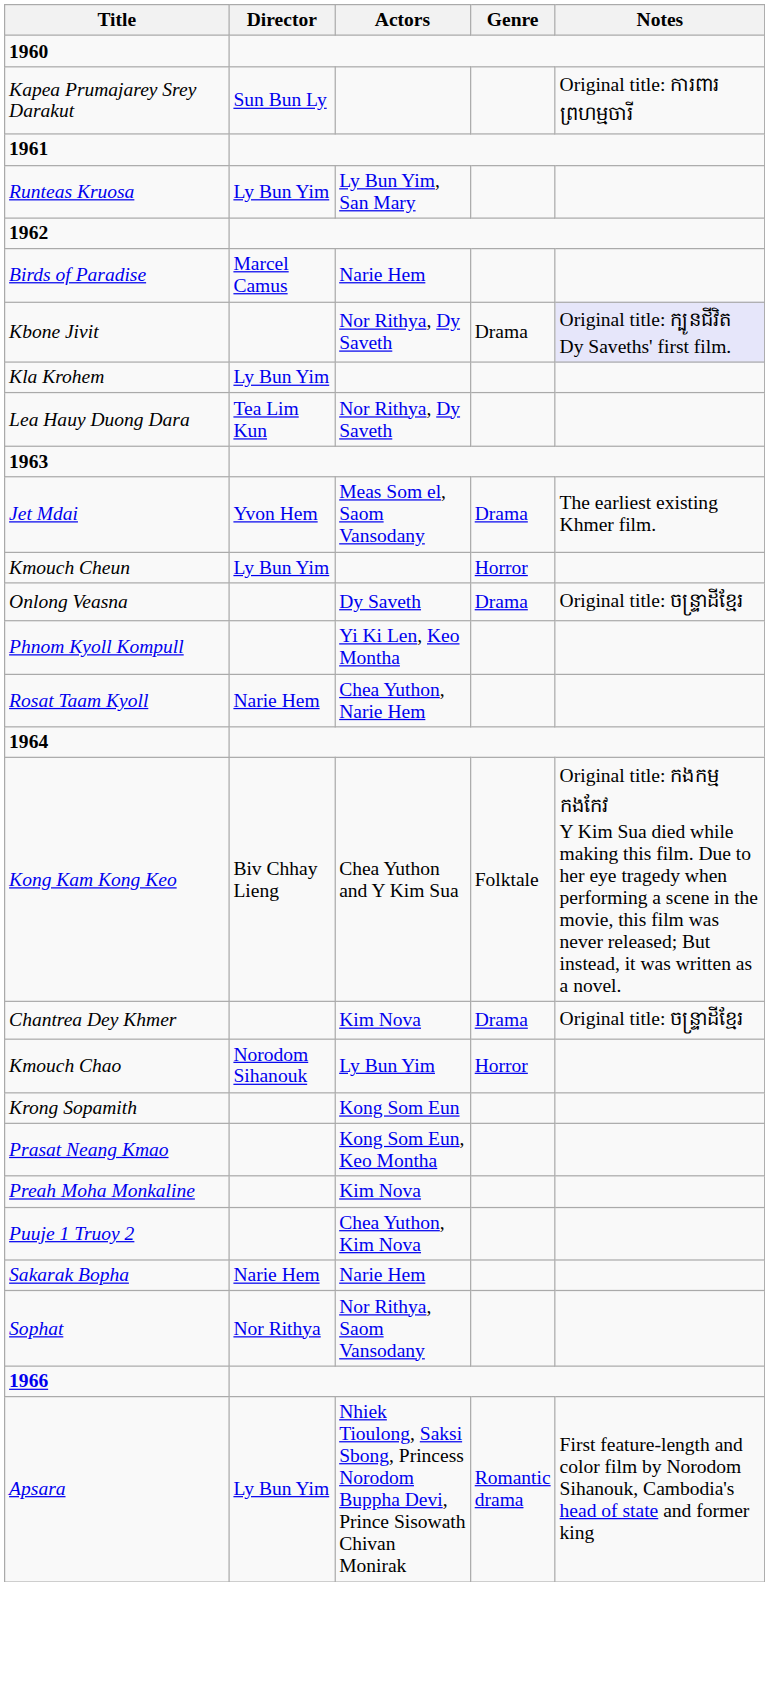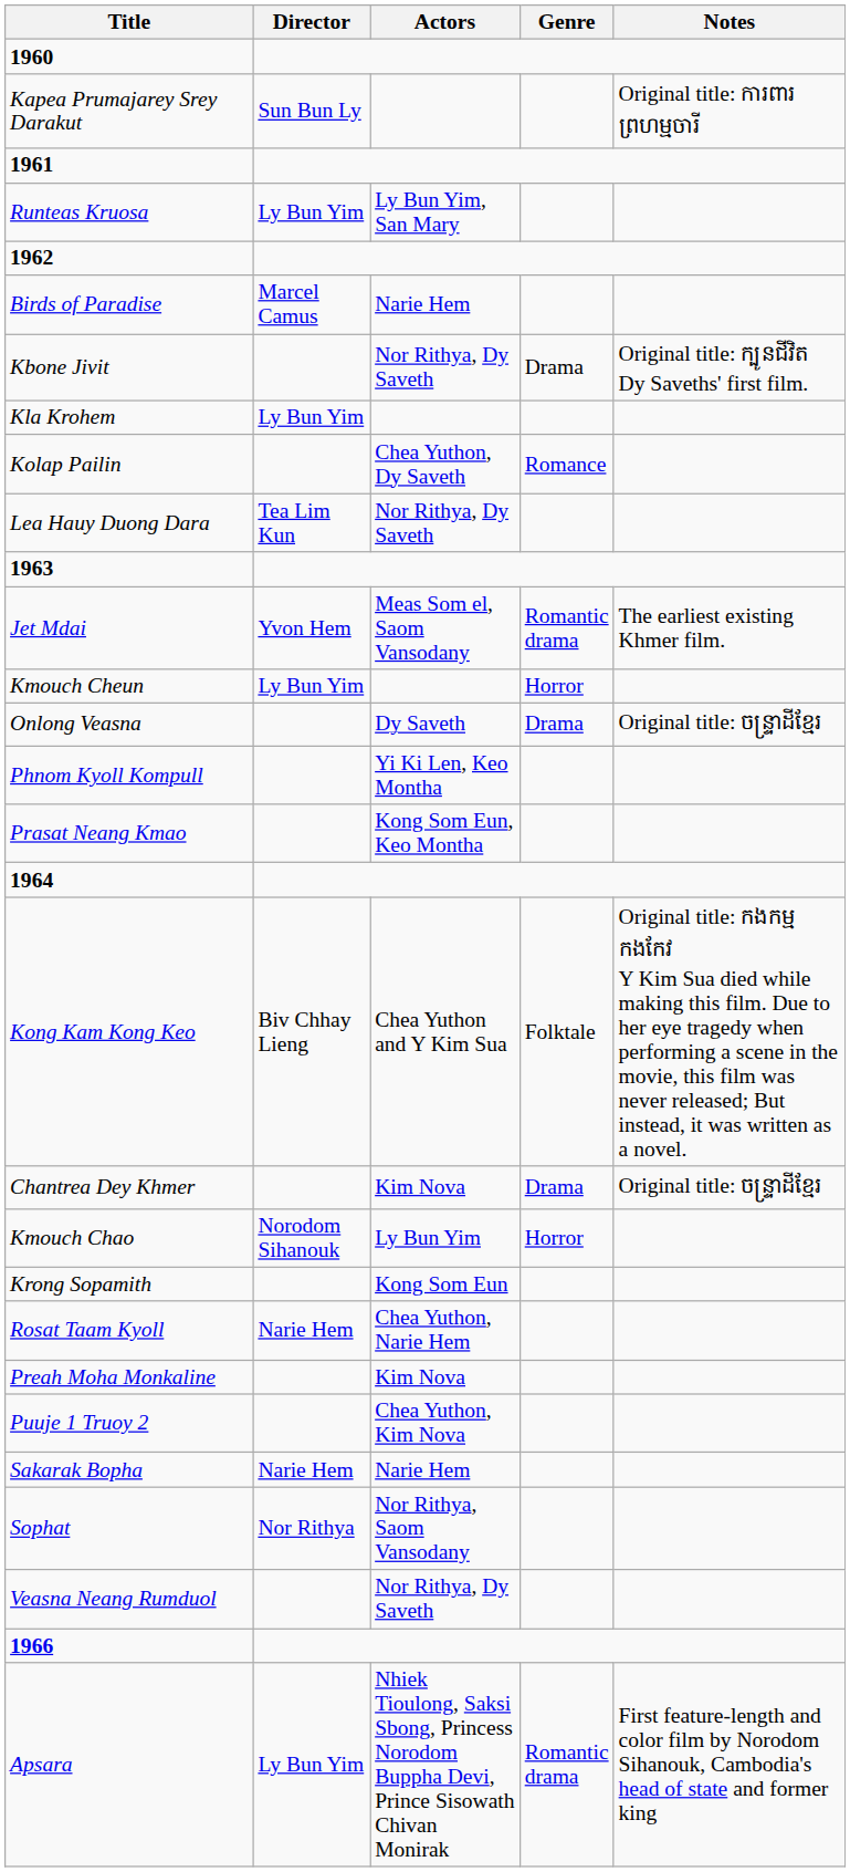 <table class="wikitable" width=100%>
 <tr>
 <th width=30%>Title</th>
 <th width=14%>Director</th>
 <th width=18%>Actors</th>
 <th width=10%>Genre</th>
 <th width=28%>Notes</th>
 </tr>
 <tr>
 <td><strong>1960</strong></td>
 </tr>
 <tr>
 <td><em>Kapea Prumajarey Srey Darakut</em></td>
 <td><a href='#'>Sun Bun Ly</a></td>
 <td></td>
 <td></td>
 <td>Original title: ការពារព្រហម្មចារី</td>
 </tr>
 <tr>
 <td><strong>1961</strong></td>
 </tr>
 <tr>
 <td><em><a href='#'>Runteas Kruosa</a></em></td>
 <td><a href='#'>Ly Bun Yim</a></td>
 <td><a href='#'>Ly Bun Yim</a>, <a href='#'>San Mary</a></td>
 <td></td>
 <td></td>
 </tr>
 <tr>
 <td><strong>1962</strong></td>
 </tr>
 <tr>
 <td><em><a href='#'>Birds of Paradise</a></em></td>
 <td><a href='#'>Marcel Camus</a></td>
 <td><a href='#'>Narie Hem</a></td>
 <td></td>
 <td></td>
 </tr>
 <tr>
 <td><em>Kbone Jivit</em></td>
 <td></td>
 <td><a href='#'>Nor Rithya</a>, <a href='#'>Dy Saveth</a></td>
 <td>Drama</td>
-<td style="background: lavender;">Original title: ក្បូនជីវិត<br>Dy Saveths' first film.</td>
+<td>Original title: ក្បូនជីវិត<br>Dy Saveths' first film.</td>
 </tr>
 <tr>
 <td><em>Kla Krohem</em></td>
 <td><a href='#'>Ly Bun Yim</a></td>
 <td></td>
 <td></td>
+<td></td>
+</tr>
+<tr>
+<td><em>Kolap Pailin</em></td>
+<td></td>
+<td><a href='#'>Chea Yuthon</a>, <a href='#'>Dy Saveth</a></td>
+<td><a href='#'>Romance</a></td>
 <td></td>
 </tr>
 <tr>
 <td><em>Lea Hauy Duong Dara</em></td>
 <td><a href='#'>Tea Lim Kun</a></td>
 <td><a href='#'>Nor Rithya</a>, <a href='#'>Dy Saveth</a></td>
 <td></td>
 <td></td>
 </tr>
 <tr>
 <td><strong>1963</strong></td>
 </tr>
 <tr>
 <td><em><a href='#'>Jet Mdai</a></em></td>
 <td><a href='#'>Yvon Hem</a></td>
 <td><a href='#'>Meas Som el</a>, <a href='#'>Saom Vansodany</a></td>
-<td><a href='#'>Drama</a></td>
+<td><a href='#'>Romantic drama</a></td>
 <td>The earliest existing Khmer film.</td>
 </tr>
 <tr>
 <td><em>Kmouch Cheun</em></td>
 <td><a href='#'>Ly Bun Yim</a></td>
 <td></td>
 <td><a href='#'>Horror</a></td>
 <td></td>
 </tr>
 <tr>
 <td><em>Onlong Veasna</em></td>
 <td></td>
 <td><a href='#'>Dy Saveth</a></td>
 <td><a href='#'>Drama</a></td>
 <td>Original title: ចន្ទ្រាដីខ្មែរ</td>
 </tr>
 <tr>
 <td><em><a href='#'>Phnom Kyoll Kompull</a></em></td>
 <td></td>
 <td><a href='#'>Yi Ki Len</a>, <a href='#'>Keo Montha</a></td>
 <td></td>
 <td></td>
 </tr>
 <tr>
-<td><em><a href='#'>Rosat Taam Kyoll</a></em></td>
-<td><a href='#'>Narie Hem</a></td>
-<td><a href='#'>Chea Yuthon</a>, <a href='#'>Narie Hem</a></td>
+<td><em><a href='#'>Prasat Neang Kmao</a></em></td>
+<td></td>
+<td><a href='#'>Kong Som Eun</a>, <a href='#'>Keo Montha</a></td>
 <td></td>
 <td></td>
 </tr>
 <tr>
 <td><strong>1964</strong></td>
 </tr>
 <tr>
 <td><em><a href='#'>Kong Kam Kong Keo</a></em></td>
 <td>Biv Chhay Lieng</td>
 <td>Chea Yuthon and Y Kim Sua</td>
 <td>Folktale</td>
 <td>Original title: កងកម្ម កងកែវ<br>Y Kim Sua died while making this film. Due to her eye tragedy when performing a scene in the movie, this film was never released; But instead, it was written as a novel.</td>
 </tr>
 <tr>
 <td><em>Chantrea Dey Khmer</em></td>
 <td></td>
 <td><a href='#'>Kim Nova</a></td>
 <td><a href='#'>Drama</a></td>
 <td>Original title: ចន្ទ្រាដីខ្មែរ</td>
 </tr>
 <tr>
 <td><em>Kmouch Chao</em></td>
 <td><a href='#'>Norodom Sihanouk</a></td>
 <td><a href='#'>Ly Bun Yim</a></td>
 <td><a href='#'>Horror</a></td>
 <td></td>
 </tr>
 <tr>
 <td><em>Krong Sopamith</em></td>
 <td></td>
 <td><a href='#'>Kong Som Eun</a></td>
 <td></td>
 <td></td>
 </tr>
 <tr>
-<td><em><a href='#'>Prasat Neang Kmao</a></em></td>
-<td></td>
-<td><a href='#'>Kong Som Eun</a>, <a href='#'>Keo Montha</a></td>
+<td><em><a href='#'>Rosat Taam Kyoll</a></em></td>
+<td><a href='#'>Narie Hem</a></td>
+<td><a href='#'>Chea Yuthon</a>, <a href='#'>Narie Hem</a></td>
 <td></td>
 <td></td>
 </tr>
 <tr>
 <td><em><a href='#'>Preah Moha Monkaline</a></em></td>
 <td></td>
 <td><a href='#'>Kim Nova</a></td>
 <td></td>
 <td></td>
 </tr>
 <tr>
 <td><em><a href='#'>Puuje 1 Truoy 2</a></em></td>
 <td></td>
 <td><a href='#'>Chea Yuthon</a>, <a href='#'>Kim Nova</a></td>
 <td></td>
 <td></td>
 </tr>
 <tr>
 <td><em><a href='#'>Sakarak Bopha</a></em></td>
 <td><a href='#'>Narie Hem</a></td>
 <td><a href='#'>Narie Hem</a></td>
 <td></td>
 <td></td>
 </tr>
 <tr>
 <td><em><a href='#'>Sophat</a></em></td>
 <td><a href='#'>Nor Rithya</a></td>
 <td><a href='#'>Nor Rithya</a>, <a href='#'>Saom Vansodany</a></td>
 <td></td>
 <td></td>
 </tr>
 <tr>
+<td><em><a href='#'>Veasna Neang Rumduol</a></em></td>
+<td></td>
+<td><a href='#'>Nor Rithya</a>, <a href='#'>Dy Saveth</a></td>
+<td></td>
+<td></td>
+</tr>
+<tr>
 <td><strong><a href='#'>1966</a></strong></td>
 </tr>
 <tr>
 <td><em><a href='#'>Apsara</a></em></td>
 <td><a href='#'>Ly Bun Yim</a></td>
 <td><a href='#'>Nhiek Tioulong</a>, <a href='#'>Saksi Sbong</a>, Princess <a href='#'>Norodom Buppha Devi</a>, Prince Sisowath Chivan Monirak</td>
 <td><a href='#'>Romantic drama</a></td>
 <td>First feature-length and color film by Norodom Sihanouk, Cambodia's <a href='#'>head of state</a> and former king</td>
 </tr>
 </table>
